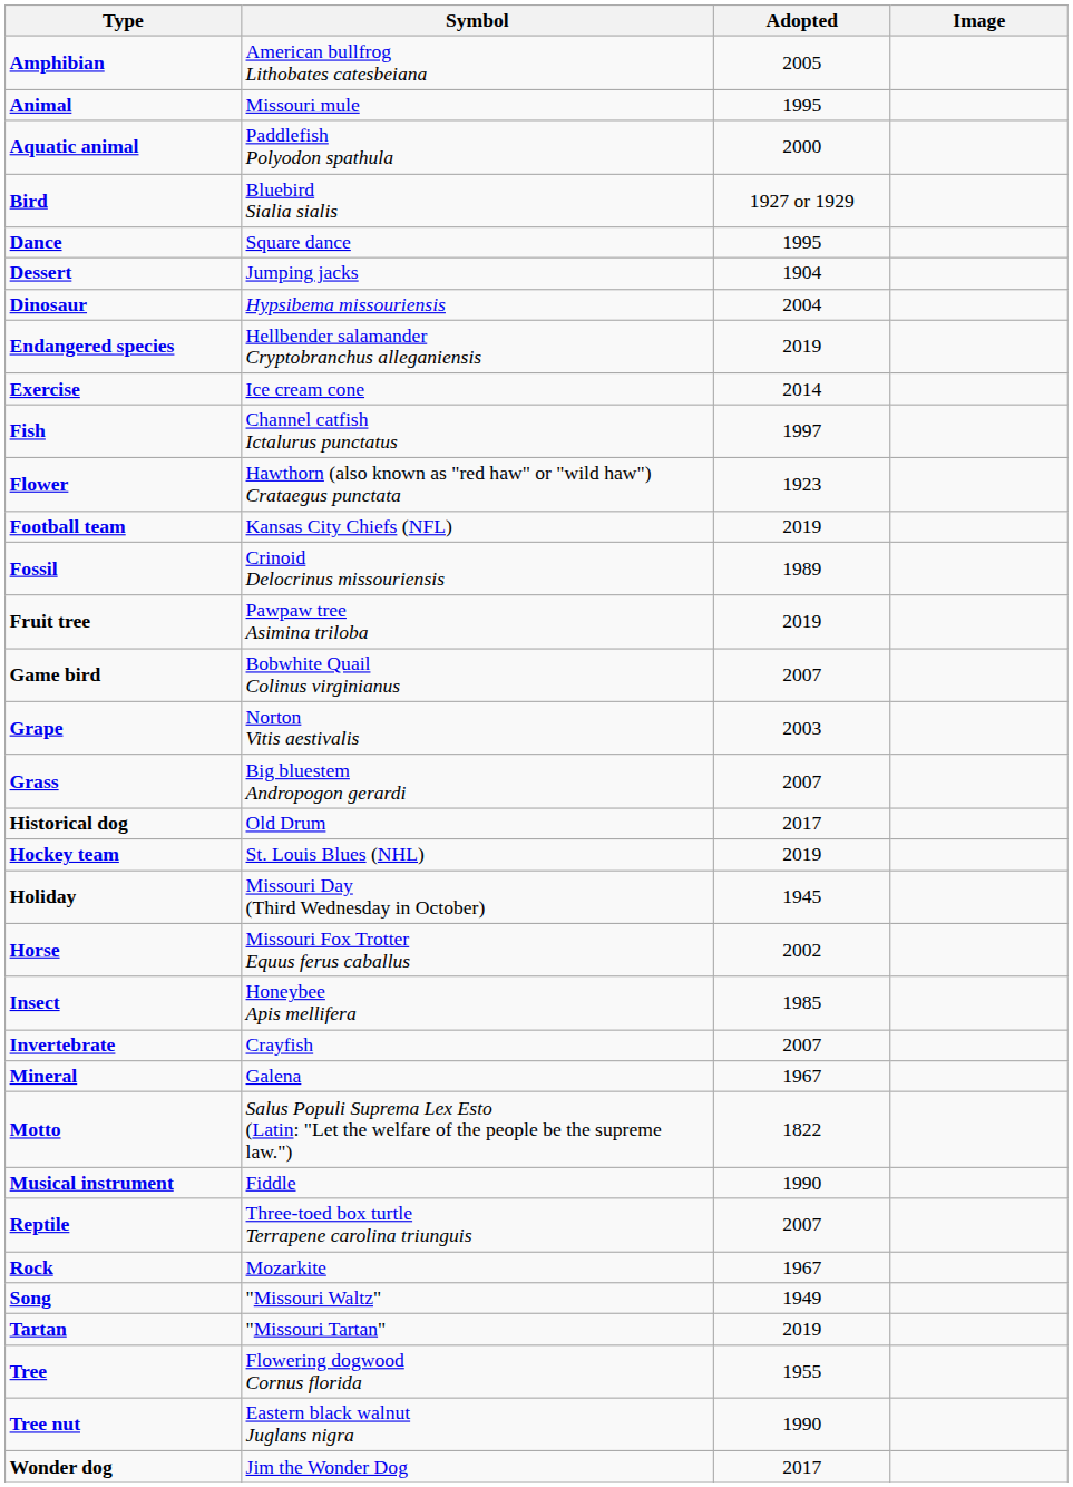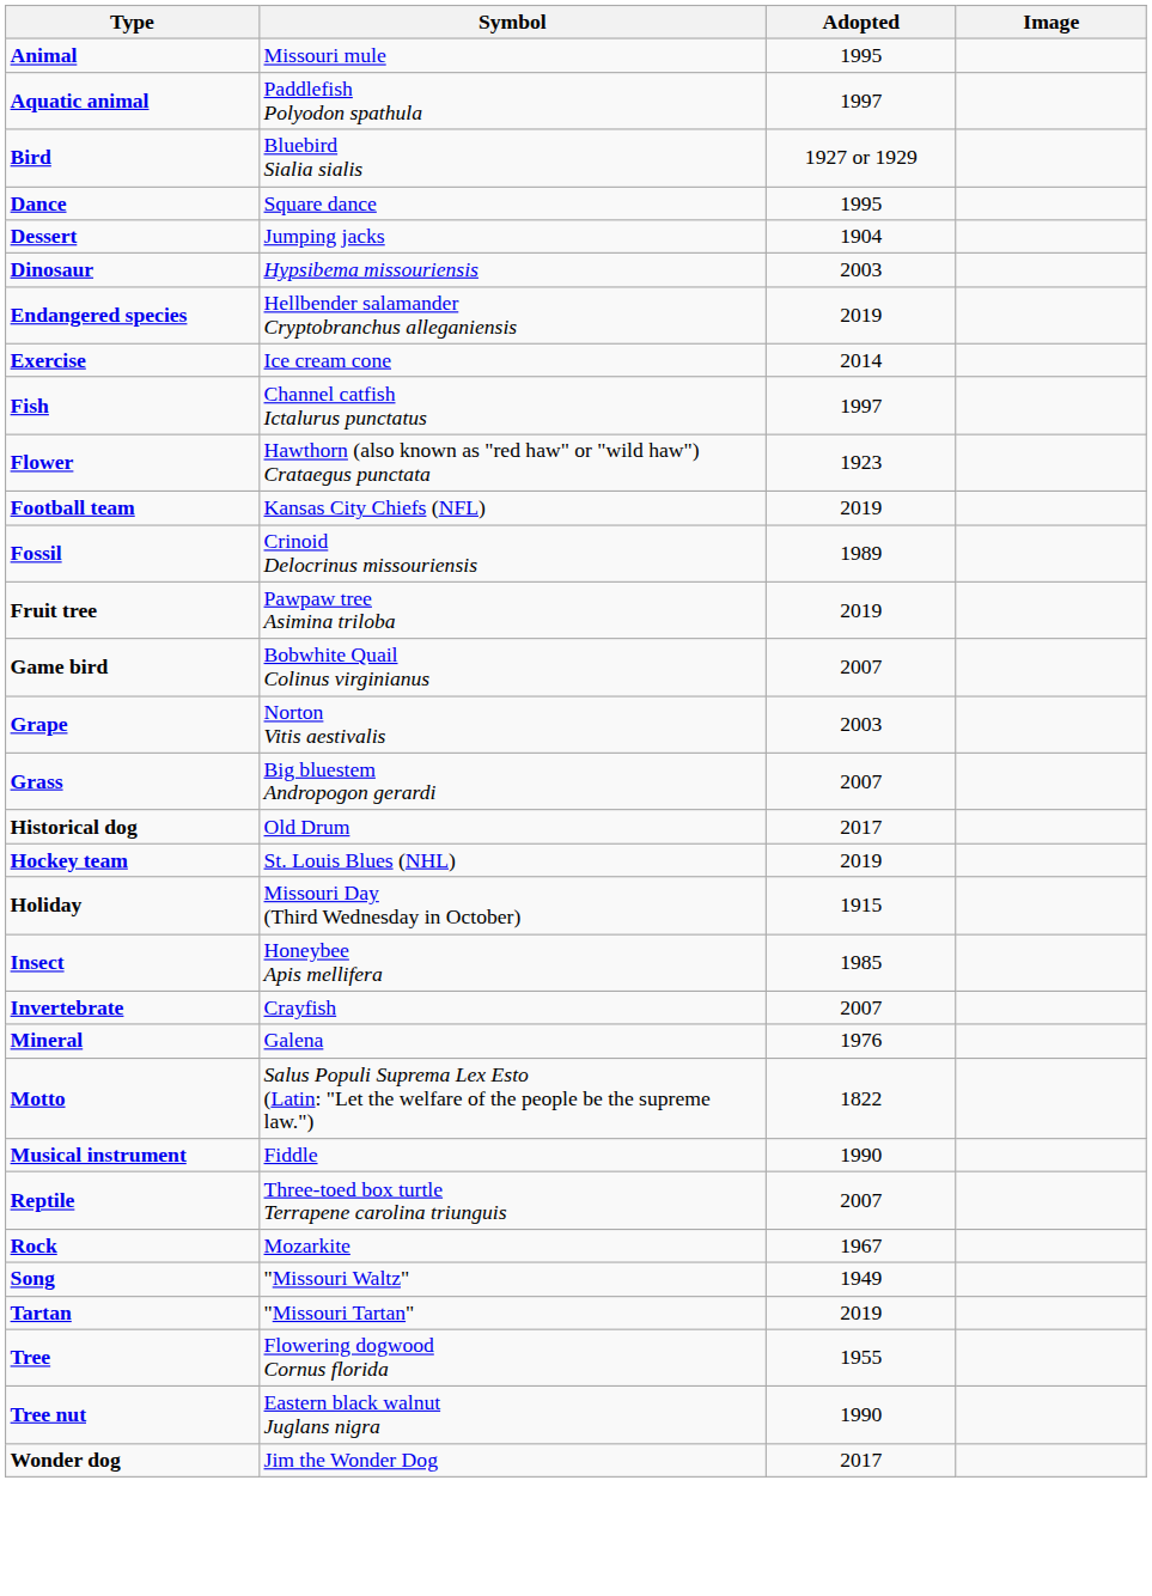 <table class="wikitable sortable">
 <tr>
 <th width="20%">Type</th>
 <th width="40%">Symbol</th>
 <th width="15%">Adopted</th>
 <th width="15%">Image</th>
-</tr>
-<tr>
-<td><strong><a href='#'>Amphibian</a></strong></td>
-<td><a href='#'>American bullfrog</a><br><em>Lithobates catesbeiana</em></td>
-<td align="center">2005</td>
-<td align="center"></td>
 </tr>
 <tr>
 <td><strong><a href='#'>Animal</a></strong></td>
 <td><a href='#'>Missouri mule</a></td>
 <td align="center">1995</td>
 <td align="center"></td>
 </tr>
 <tr>
 <td><strong><a href='#'>Aquatic animal</a></strong></td>
 <td><a href='#'>Paddlefish</a><br><em>Polyodon spathula</em></td>
-<td align="center">2000</td>
+<td align="center">1997</td>
 <td align="center"></td>
 </tr>
 <tr>
 <td><strong><a href='#'>Bird</a></strong></td>
 <td><a href='#'>Bluebird</a><br><em>Sialia sialis</em></td>
 <td align="center">1927 or 1929</td>
 <td align="center"></td>
 </tr>
 <tr>
 <td><strong><a href='#'>Dance</a></strong></td>
 <td><a href='#'>Square dance</a></td>
 <td align="center">1995</td>
 <td align="center"></td>
 </tr>
 <tr>
 <td><strong><a href='#'>Dessert</a></strong></td>
 <td><a href='#'>Jumping jacks</a></td>
 <td align="center">1904</td>
 <td align="center"></td>
 </tr>
 <tr>
 <td><strong><a href='#'>Dinosaur</a></strong></td>
 <td><em><a href='#'>Hypsibema missouriensis</a></em></td>
-<td align="center">2004</td>
+<td align="center">2003</td>
 <td align="center"></td>
 </tr>
 <tr>
 <td><strong><a href='#'>Endangered species</a></strong></td>
 <td><a href='#'>Hellbender salamander</a><br><em>Cryptobranchus alleganiensis</em></td>
 <td align="center">2019</td>
 <td align="center"></td>
 </tr>
 <tr>
 <td><strong><a href='#'>Exercise</a></strong></td>
 <td><a href='#'>Ice cream cone</a></td>
 <td align="center">2014</td>
 <td align="center"></td>
 </tr>
 <tr>
 <td><strong><a href='#'>Fish</a></strong></td>
 <td><a href='#'>Channel catfish</a><br><em>Ictalurus punctatus</em></td>
 <td align="center">1997</td>
 <td align="center"></td>
 </tr>
 <tr>
 <td><strong><a href='#'>Flower</a></strong></td>
 <td><a href='#'>Hawthorn</a> (also known as "red haw" or "wild haw")<br><em>Crataegus punctata</em></td>
 <td align="center">1923</td>
 <td align="center"></td>
 </tr>
 <tr>
 <td><strong><a href='#'>Football team</a></strong></td>
 <td><a href='#'>Kansas City Chiefs</a> (<a href='#'>NFL</a>)</td>
 <td align="center">2019</td>
 <td align="center"></td>
 </tr>
 <tr>
 <td><strong><a href='#'>Fossil</a></strong></td>
 <td><a href='#'>Crinoid</a> <br><em>Delocrinus missouriensis</em></td>
 <td align="center">1989</td>
 <td align="center"></td>
 </tr>
 <tr>
 <td><strong>Fruit tree</strong></td>
 <td><a href='#'>Pawpaw tree</a> <br><em>Asimina triloba</em></td>
 <td align="center">2019</td>
 <td align="center"></td>
 </tr>
 <tr>
 <td><strong>Game bird</strong></td>
 <td><a href='#'>Bobwhite Quail</a> <br><em>Colinus virginianus</em></td>
 <td align="center">2007</td>
 <td align="center"></td>
 </tr>
 <tr>
 <td><strong><a href='#'>Grape</a></strong></td>
 <td><a href='#'>Norton</a> <br><em> Vitis aestivalis</em></td>
 <td align="center">2003</td>
 <td align="center"></td>
 </tr>
 <tr>
 <td><strong><a href='#'>Grass</a></strong></td>
 <td><a href='#'>Big bluestem</a> <br><em> Andropogon gerardi</em></td>
 <td align="center">2007</td>
 <td align="center"></td>
 </tr>
 <tr>
 <td><strong>Historical dog</strong></td>
 <td><a href='#'>Old Drum</a></td>
 <td align="center">2017</td>
 <td align="center"></td>
 </tr>
 <tr>
 <td><strong><a href='#'>Hockey team</a></strong></td>
 <td><a href='#'>St. Louis Blues</a> (<a href='#'>NHL</a>)</td>
 <td align="center">2019</td>
 <td align="center"></td>
 </tr>
 <tr>
 <td><strong>Holiday</strong></td>
 <td><a href='#'>Missouri Day</a> <br> (Third Wednesday in October)</td>
-<td align="center">1945</td>
-<td align="center"></td>
-</tr>
-<tr>
-<td><strong><a href='#'>Horse</a></strong></td>
-<td><a href='#'>Missouri Fox Trotter</a> <br> <em> Equus ferus caballus</em></td>
-<td align="center">2002</td>
+<td align="center">1915</td>
 <td align="center"></td>
 </tr>
 <tr>
 <td><strong><a href='#'>Insect</a></strong></td>
 <td><a href='#'>Honeybee</a> <br><em> Apis mellifera</em></td>
 <td align="center">1985</td>
 <td align="center"></td>
 </tr>
 <tr>
 <td><strong><a href='#'>Invertebrate</a></strong></td>
 <td><a href='#'>Crayfish</a> <br></td>
 <td align="center">2007</td>
 <td align="center"></td>
 </tr>
 <tr>
 <td><strong><a href='#'>Mineral</a></strong></td>
 <td><a href='#'>Galena</a></td>
-<td align="center">1967</td>
+<td align="center">1976</td>
 <td align="center"></td>
 </tr>
 <tr>
 <td><strong><a href='#'>Motto</a></strong></td>
 <td><em>Salus Populi Suprema Lex Esto</em> <br> (<a href='#'>Latin</a>: "Let the welfare of the people be the supreme law.")</td>
 <td align="center">1822</td>
 <td align="center"></td>
 </tr>
 <tr>
 <td><strong><a href='#'>Musical instrument</a></strong></td>
 <td><a href='#'>Fiddle</a></td>
 <td align="center">1990</td>
 <td align="center"></td>
 </tr>
 <tr>
 <td><strong><a href='#'>Reptile</a></strong></td>
 <td><a href='#'>Three-toed box turtle</a> <br><em> Terrapene carolina triunguis</em></td>
 <td align="center">2007</td>
 <td align="center"></td>
 </tr>
 <tr>
 <td><strong><a href='#'>Rock</a></strong></td>
 <td><a href='#'>Mozarkite</a></td>
 <td align="center">1967</td>
 <td align="center"></td>
 </tr>
 <tr>
 <td><strong><a href='#'>Song</a></strong></td>
 <td>"<a href='#'>Missouri Waltz</a>"</td>
 <td align="center">1949</td>
 <td align="center"></td>
 </tr>
 <tr>
 <td><strong><a href='#'>Tartan</a></strong></td>
 <td>"<a href='#'>Missouri Tartan</a>"</td>
 <td align="center">2019</td>
 <td align="center"></td>
 </tr>
 <tr>
 <td><strong><a href='#'>Tree</a></strong></td>
 <td><a href='#'>Flowering dogwood</a> <br><em> Cornus florida</em></td>
 <td align="center">1955</td>
 <td align="center"></td>
 </tr>
 <tr>
 <td><strong><a href='#'>Tree nut</a></strong></td>
 <td><a href='#'>Eastern black walnut</a> <br><em> Juglans nigra</em></td>
 <td align="center">1990</td>
 <td align="center"></td>
 </tr>
 <tr>
 <td><strong>Wonder dog</strong></td>
 <td><a href='#'>Jim the Wonder Dog</a></td>
 <td align="center">2017</td>
 <td align="center"></td>
 </tr>
 </table>
